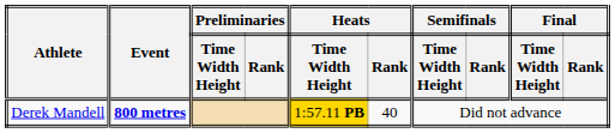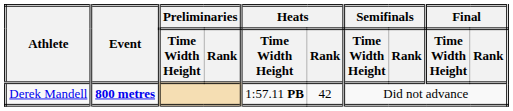 <table class=wikitable style="font-size:90%; border: double;">
 <tr>
 <th rowspan="2" style="border-right:double">Athlete</th>
 <th rowspan="2" style="border-right:double">Event</th>
 <th colspan="2" style="border-right:double; border-bottom:double;">Preliminaries</th>
 <th colspan="2" style="border-right:double; border-bottom:double;">Heats</th>
 <th colspan="2" style="border-right:double; border-bottom:double;">Semifinals</th>
 <th colspan="2" style="border-right:double; border-bottom:double;">Final</th>
 </tr>
 <tr>
 <th>Time<br>Width<br>Height</th>
 <th style="border-right:double">Rank</th>
 <th>Time<br>Width<br>Height</th>
 <th style="border-right:double">Rank</th>
 <th>Time<br>Width<br>Height</th>
 <th style="border-right:double">Rank</th>
 <th>Time<br>Width<br>Height</th>
 <th style="border-right:double">Rank</th>
 </tr>
 <tr style="border-top: double;">
 <td style="border-right:double"><a href='#'>Derek Mandell</a></td>
 <td style="border-right:double"><strong><a href='#'>800 metres</a></strong></td>
 <td style="border-right:double" colspan= 2 bgcolor="wheat"></td>
-<td align=center style="background: gold;">1:57.11 <strong>PB</strong></td>
-<td align=center style="border-right:double">40</td>
+<td align=center>1:57.11 <strong>PB</strong></td>
+<td align=center style="border-right:double">42</td>
 <td colspan="4" align=center>Did not advance</td>
 </tr>
 </table>
